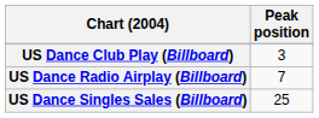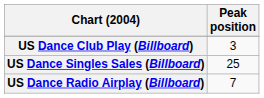 <table class="wikitable sortable plainrowheaders" style="text-align:center">
 <tr>
 <th scope="col">Chart (2004)</th>
 <th scope="col">Peak<br>position</th>
 </tr>
 <tr>
 </tr>
 <tr>
 </tr>
 <tr>
 <th scope="row">US <a href='#'>Dance Club Play</a> (<em><a href='#'>Billboard</a></em>)</th>
 <td>3</td>
 </tr>
 <tr>
+<th scope="row">US <a href='#'>Dance Singles Sales</a> (<em><a href='#'>Billboard</a></em>)</th>
+<td>25</td>
+</tr>
+<tr>
 <th scope="row">US <a href='#'>Dance Radio Airplay</a> (<em><a href='#'>Billboard</a></em>)</th>
 <td>7</td>
 </tr>
-<tr>
-<th scope="row">US <a href='#'>Dance Singles Sales</a> (<em><a href='#'>Billboard</a></em>)</th>
-<td>25</td>
-</tr>
 </table>
